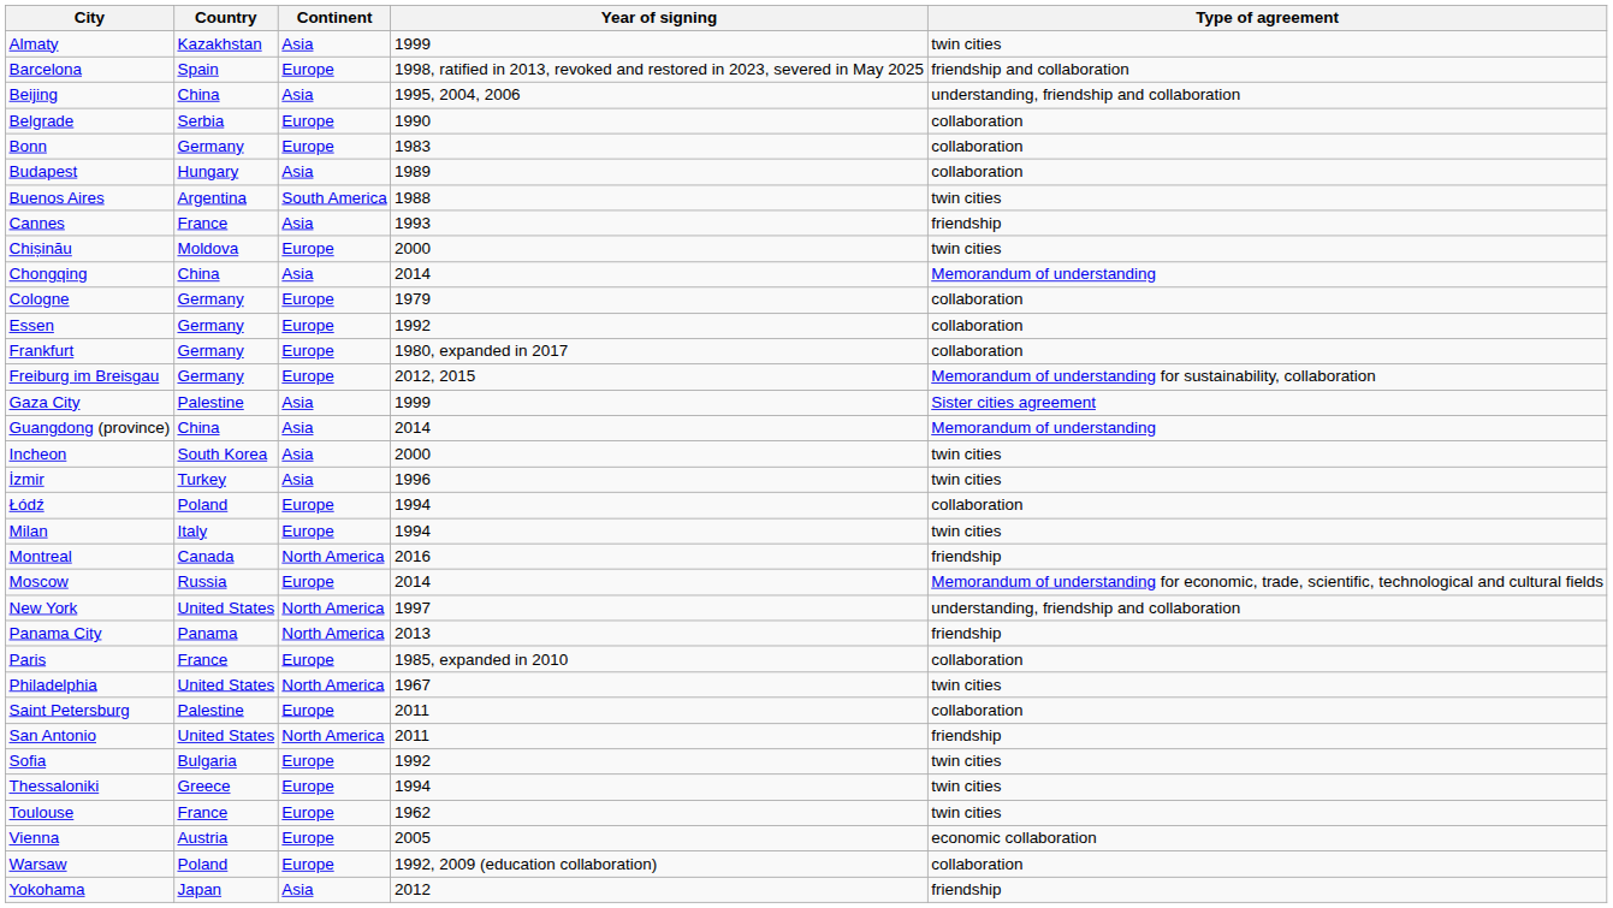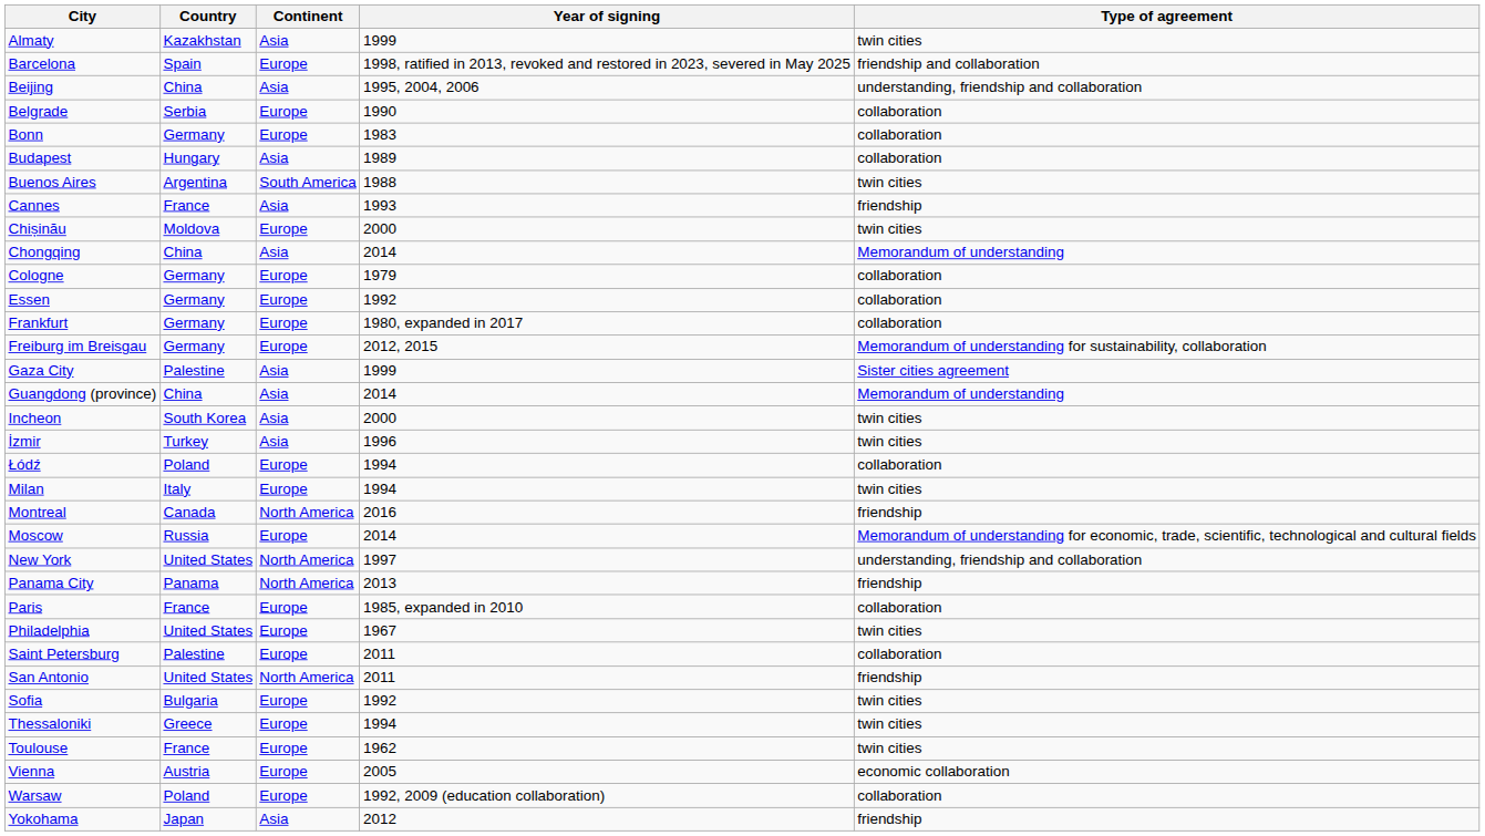 <table role="presentation" class="wikitable mw-collapsible">
 <tr>
 <th scope="col">City</th>
 <th scope="col">Country</th>
 <th scope="col">Continent</th>
 <th scope="col">Year of signing</th>
 <th scope="col">Type of agreement</th>
 </tr>
 <tr>
 <td> <a href='#'>Almaty</a></td>
 <td><a href='#'>Kazakhstan</a></td>
 <td><a href='#'>Asia</a></td>
 <td>1999</td>
 <td>twin cities</td>
 </tr>
 <tr>
 <td> <a href='#'>Barcelona</a></td>
 <td><a href='#'>Spain</a></td>
 <td><a href='#'>Europe</a></td>
 <td>1998, ratified in 2013, revoked and restored in 2023, severed in May 2025</td>
 <td>friendship and collaboration</td>
 </tr>
 <tr>
 <td> <a href='#'>Beijing</a></td>
 <td><a href='#'>China</a></td>
 <td><a href='#'>Asia</a></td>
 <td>1995, 2004, 2006</td>
 <td>understanding, friendship and collaboration</td>
 </tr>
 <tr>
 <td> <a href='#'>Belgrade</a></td>
 <td><a href='#'>Serbia</a></td>
 <td><a href='#'>Europe</a></td>
 <td>1990</td>
 <td>collaboration</td>
 </tr>
 <tr>
 <td> <a href='#'>Bonn</a></td>
 <td><a href='#'>Germany</a></td>
 <td><a href='#'>Europe</a></td>
 <td>1983</td>
 <td>collaboration</td>
 </tr>
 <tr>
 <td> <a href='#'>Budapest</a></td>
 <td><a href='#'>Hungary</a></td>
 <td><a href='#'>Asia</a></td>
 <td>1989</td>
 <td>collaboration</td>
 </tr>
 <tr>
 <td> <a href='#'>Buenos Aires</a></td>
 <td><a href='#'>Argentina</a></td>
 <td><a href='#'>South America</a></td>
 <td>1988</td>
 <td>twin cities</td>
 </tr>
 <tr>
 <td> <a href='#'>Cannes</a></td>
 <td><a href='#'>France</a></td>
 <td><a href='#'>Asia</a></td>
 <td>1993</td>
 <td>friendship</td>
 </tr>
 <tr>
 <td> <a href='#'>Chișinău</a></td>
 <td><a href='#'>Moldova</a></td>
 <td><a href='#'>Europe</a></td>
 <td>2000</td>
 <td>twin cities</td>
 </tr>
 <tr>
 <td> <a href='#'>Chongqing</a></td>
 <td><a href='#'>China</a></td>
 <td><a href='#'>Asia</a></td>
 <td>2014</td>
 <td><a href='#'>Memorandum of understanding</a></td>
 </tr>
 <tr>
 <td> <a href='#'>Cologne</a></td>
 <td><a href='#'>Germany</a></td>
 <td><a href='#'>Europe</a></td>
 <td>1979</td>
 <td>collaboration</td>
 </tr>
 <tr>
 <td> <a href='#'>Essen</a></td>
 <td><a href='#'>Germany</a></td>
 <td><a href='#'>Europe</a></td>
 <td>1992</td>
 <td>collaboration</td>
 </tr>
 <tr>
 <td> <a href='#'>Frankfurt</a></td>
 <td><a href='#'>Germany</a></td>
 <td><a href='#'>Europe</a></td>
 <td>1980, expanded in 2017</td>
 <td>collaboration</td>
 </tr>
 <tr>
 <td> <a href='#'>Freiburg im Breisgau</a></td>
 <td><a href='#'>Germany</a></td>
 <td><a href='#'>Europe</a></td>
 <td>2012, 2015</td>
 <td><a href='#'>Memorandum of understanding</a> for sustainability, collaboration</td>
 </tr>
 <tr>
 <td> <a href='#'>Gaza City</a></td>
 <td><a href='#'>Palestine</a></td>
 <td><a href='#'>Asia</a></td>
 <td>1999</td>
 <td><a href='#'>Sister cities agreement</a></td>
 </tr>
 <tr>
 <td> <a href='#'>Guangdong</a> (province)</td>
 <td><a href='#'>China</a></td>
 <td><a href='#'>Asia</a></td>
 <td>2014</td>
 <td><a href='#'>Memorandum of understanding</a></td>
 </tr>
 <tr>
 <td> <a href='#'>Incheon</a></td>
 <td><a href='#'>South Korea</a></td>
 <td><a href='#'>Asia</a></td>
 <td>2000</td>
 <td>twin cities</td>
 </tr>
 <tr>
 <td> <a href='#'>İzmir</a></td>
 <td><a href='#'>Turkey</a></td>
 <td><a href='#'>Asia</a></td>
 <td>1996</td>
 <td>twin cities</td>
 </tr>
 <tr>
 <td> <a href='#'>Łódź</a></td>
 <td><a href='#'>Poland</a></td>
 <td><a href='#'>Europe</a></td>
 <td>1994</td>
 <td>collaboration</td>
 </tr>
 <tr>
 <td> <a href='#'>Milan</a></td>
 <td><a href='#'>Italy</a></td>
 <td><a href='#'>Europe</a></td>
 <td>1994</td>
 <td>twin cities</td>
 </tr>
 <tr>
 <td> <a href='#'>Montreal</a></td>
 <td><a href='#'>Canada</a></td>
 <td><a href='#'>North America</a></td>
 <td>2016</td>
 <td>friendship</td>
 </tr>
 <tr>
 <td> <a href='#'>Moscow</a></td>
 <td><a href='#'>Russia</a></td>
 <td><a href='#'>Europe</a></td>
 <td>2014</td>
 <td><a href='#'>Memorandum of understanding</a> for economic, trade, scientific, technological and cultural fields</td>
 </tr>
 <tr>
 <td> <a href='#'>New York</a></td>
 <td><a href='#'>United States</a></td>
 <td><a href='#'>North America</a></td>
 <td>1997</td>
 <td>understanding, friendship and collaboration</td>
 </tr>
 <tr>
 <td> <a href='#'>Panama City</a></td>
 <td><a href='#'>Panama</a></td>
 <td><a href='#'>North America</a></td>
 <td>2013</td>
 <td>friendship</td>
 </tr>
 <tr>
 <td> <a href='#'>Paris</a></td>
 <td><a href='#'>France</a></td>
 <td><a href='#'>Europe</a></td>
 <td>1985, expanded in 2010</td>
 <td>collaboration</td>
 </tr>
 <tr>
 <td> <a href='#'>Philadelphia</a></td>
 <td><a href='#'>United States</a></td>
-<td><a href='#'>North America</a></td>
+<td><a href='#'>Europe</a></td>
 <td>1967</td>
 <td>twin cities</td>
 </tr>
 <tr>
 <td> <a href='#'>Saint Petersburg</a></td>
 <td><a href='#'>Palestine</a></td>
 <td><a href='#'>Europe</a></td>
 <td>2011</td>
 <td>collaboration</td>
 </tr>
 <tr>
 <td> <a href='#'>San Antonio</a></td>
 <td><a href='#'>United States</a></td>
 <td><a href='#'>North America</a></td>
 <td>2011</td>
 <td>friendship</td>
 </tr>
 <tr>
 <td> <a href='#'>Sofia</a></td>
 <td><a href='#'>Bulgaria</a></td>
 <td><a href='#'>Europe</a></td>
 <td>1992</td>
 <td>twin cities</td>
 </tr>
 <tr>
 <td> <a href='#'>Thessaloniki</a></td>
 <td><a href='#'>Greece</a></td>
 <td><a href='#'>Europe</a></td>
 <td>1994</td>
 <td>twin cities</td>
 </tr>
 <tr>
 <td> <a href='#'>Toulouse</a></td>
 <td><a href='#'>France</a></td>
 <td><a href='#'>Europe</a></td>
 <td>1962</td>
 <td>twin cities</td>
 </tr>
 <tr>
 <td> <a href='#'>Vienna</a></td>
 <td><a href='#'>Austria</a></td>
 <td><a href='#'>Europe</a></td>
 <td>2005</td>
 <td>economic collaboration</td>
 </tr>
 <tr>
 <td> <a href='#'>Warsaw</a></td>
 <td><a href='#'>Poland</a></td>
 <td><a href='#'>Europe</a></td>
 <td>1992, 2009 (education collaboration)</td>
 <td>collaboration</td>
 </tr>
 <tr>
 <td> <a href='#'>Yokohama</a></td>
 <td><a href='#'>Japan</a></td>
 <td><a href='#'>Asia</a></td>
 <td>2012</td>
 <td>friendship</td>
 </tr>
 </table>
